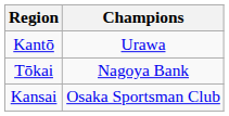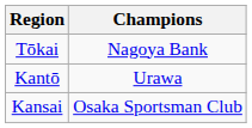 <table class="wikitable" style="text-align:center;">
 <tr>
 <th>Region</th>
 <th>Champions</th>
 </tr>
 <tr>
+<td><a href='#'>Tōkai</a></td>
+<td><a href='#'>Nagoya Bank</a></td>
+</tr>
+<tr>
 <td><a href='#'>Kantō</a></td>
 <td><a href='#'>Urawa</a></td>
-</tr>
-<tr>
-<td><a href='#'>Tōkai</a></td>
-<td><a href='#'>Nagoya Bank</a></td>
 </tr>
 <tr>
 <td><a href='#'>Kansai</a></td>
 <td><a href='#'>Osaka Sportsman Club</a></td>
 </tr>
 </table>
